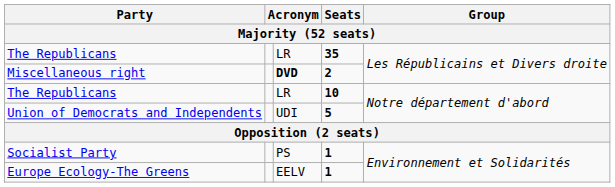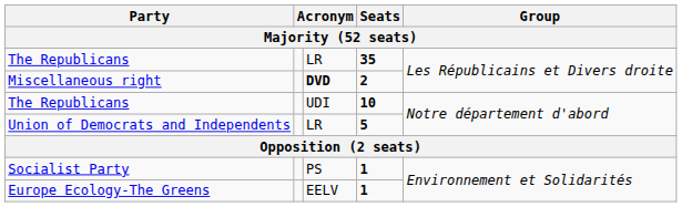 <table class="wikitable">
 <tr>
 <th>Party</th>
 <th colspan="2">Acronym</th>
 <th>Seats</th>
 <th>Group</th>
 </tr>
 <tr>
 <th colspan="5"><strong>Majority</strong> (52 seats)</th>
 </tr>
 <tr>
 <td><a href='#'>The Republicans</a></td>
 <td></td>
 <td>LR</td>
 <td><strong>35</strong></td>
 <td rowspan="2"><em>Les Républicains et Divers droite</em></td>
 </tr>
 <tr>
 <td><a href='#'>Miscellaneous right</a></td>
 <td></td>
 <td><strong>DVD</strong></td>
 <td><strong>2</strong></td>
 </tr>
 <tr>
 <td><a href='#'>The Republicans</a></td>
 <td></td>
-<td>LR</td>
+<td>UDI</td>
 <td><strong>10</strong></td>
 <td rowspan="2"><em>Notre département d'abord</em></td>
 </tr>
 <tr>
 <td><a href='#'>Union of Democrats and Independents</a></td>
 <td></td>
-<td>UDI</td>
+<td>LR</td>
 <td><strong>5</strong></td>
 </tr>
 <tr>
 <th colspan="5"><strong>Opposition</strong> (2 seats)</th>
 </tr>
 <tr>
 <td><a href='#'>Socialist Party</a></td>
 <td></td>
 <td>PS</td>
 <td><strong>1</strong></td>
 <td rowspan="2"><em>Environnement et Solidarités</em></td>
 </tr>
 <tr>
 <td><a href='#'>Europe Ecology-The Greens</a></td>
 <td></td>
 <td>EELV</td>
 <td><strong>1</strong></td>
 </tr>
 </table>
